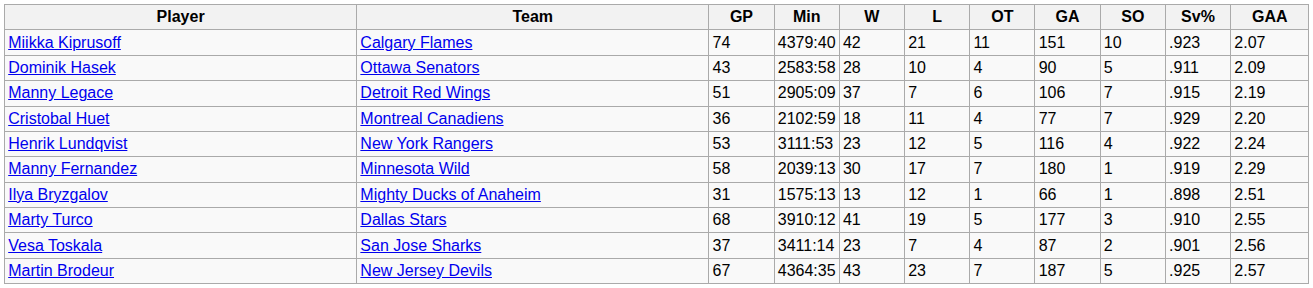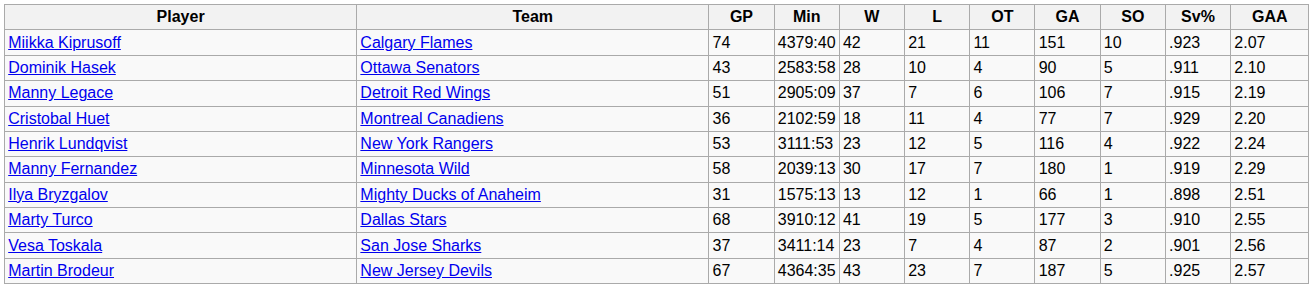 <table class="wikitable sortable">
 <tr>
 <th bgcolor="#DDDDFF" width="27%">Player</th>
 <th bgcolor="#DDDDFF" width="27%">Team</th>
 <th bgcolor="#DDDDFF" width="5%">GP</th>
 <th bgcolor="#DDDDFF" width="5%">Min</th>
 <th bgcolor="#DDDDFF" width="5%">W</th>
 <th bgcolor="#DDDDFF" width="5%">L</th>
 <th bgcolor="#DDDDFF" width="5%">OT</th>
 <th bgcolor="#DDDDFF" width="5%">GA</th>
 <th bgcolor="#DDDDFF" width="5%">SO</th>
 <th bgcolor="#DDDDFF" width="5%">Sv%</th>
 <th bgcolor="#DDDDFF" width="6%">GAA</th>
 </tr>
 <tr>
 <td><a href='#'>Miikka Kiprusoff</a></td>
 <td><a href='#'>Calgary Flames</a></td>
 <td>74</td>
 <td>4379:40</td>
 <td>42</td>
 <td>21</td>
 <td>11</td>
 <td>151</td>
 <td>10</td>
 <td>.923</td>
 <td>2.07</td>
 </tr>
 <tr>
 <td><a href='#'>Dominik Hasek</a></td>
 <td><a href='#'>Ottawa Senators</a></td>
 <td>43</td>
 <td>2583:58</td>
 <td>28</td>
 <td>10</td>
 <td>4</td>
 <td>90</td>
 <td>5</td>
 <td>.911</td>
-<td>2.09</td>
+<td>2.10</td>
 </tr>
 <tr>
 <td><a href='#'>Manny Legace</a></td>
 <td><a href='#'>Detroit Red Wings</a></td>
 <td>51</td>
 <td>2905:09</td>
 <td>37</td>
 <td>7</td>
 <td>6</td>
 <td>106</td>
 <td>7</td>
 <td>.915</td>
 <td>2.19</td>
 </tr>
 <tr>
 <td><a href='#'>Cristobal Huet</a></td>
 <td><a href='#'>Montreal Canadiens</a></td>
 <td>36</td>
 <td>2102:59</td>
 <td>18</td>
 <td>11</td>
 <td>4</td>
 <td>77</td>
 <td>7</td>
 <td>.929</td>
 <td>2.20</td>
 </tr>
 <tr>
 <td><a href='#'>Henrik Lundqvist</a></td>
 <td><a href='#'>New York Rangers</a></td>
 <td>53</td>
 <td>3111:53</td>
 <td>23</td>
 <td>12</td>
 <td>5</td>
 <td>116</td>
 <td>4</td>
 <td>.922</td>
 <td>2.24</td>
 </tr>
 <tr>
 <td><a href='#'>Manny Fernandez</a></td>
 <td><a href='#'>Minnesota Wild</a></td>
 <td>58</td>
 <td>2039:13</td>
 <td>30</td>
 <td>17</td>
 <td>7</td>
 <td>180</td>
 <td>1</td>
 <td>.919</td>
 <td>2.29</td>
 </tr>
 <tr>
 <td><a href='#'>Ilya Bryzgalov</a></td>
 <td><a href='#'>Mighty Ducks of Anaheim</a></td>
 <td>31</td>
 <td>1575:13</td>
 <td>13</td>
 <td>12</td>
 <td>1</td>
 <td>66</td>
 <td>1</td>
 <td>.898</td>
 <td>2.51</td>
 </tr>
 <tr>
 <td><a href='#'>Marty Turco</a></td>
 <td><a href='#'>Dallas Stars</a></td>
 <td>68</td>
 <td>3910:12</td>
 <td>41</td>
 <td>19</td>
 <td>5</td>
 <td>177</td>
 <td>3</td>
 <td>.910</td>
 <td>2.55</td>
 </tr>
 <tr>
 <td><a href='#'>Vesa Toskala</a></td>
 <td><a href='#'>San Jose Sharks</a></td>
 <td>37</td>
 <td>3411:14</td>
 <td>23</td>
 <td>7</td>
 <td>4</td>
 <td>87</td>
 <td>2</td>
 <td>.901</td>
 <td>2.56</td>
 </tr>
 <tr>
 <td><a href='#'>Martin Brodeur</a></td>
 <td><a href='#'>New Jersey Devils</a></td>
 <td>67</td>
 <td>4364:35</td>
 <td>43</td>
 <td>23</td>
 <td>7</td>
 <td>187</td>
 <td>5</td>
 <td>.925</td>
 <td>2.57</td>
 </tr>
 </table>
